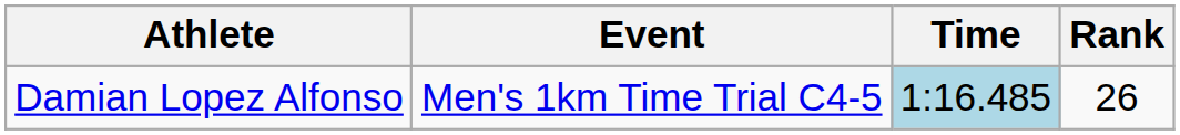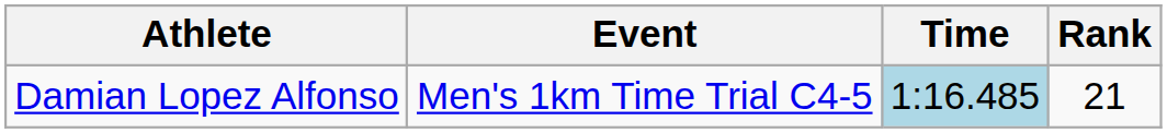 <table class=wikitable>
 <tr>
 <th>Athlete</th>
 <th>Event</th>
 <th>Time</th>
 <th>Rank</th>
 </tr>
 <tr align=center>
 <td align=left><a href='#'>Damian Lopez Alfonso</a></td>
 <td align=left><a href='#'>Men's 1km Time Trial C4-5</a></td>
 <td style="background: lightblue;">1:16.485</td>
-<td>26</td>
+<td>21</td>
 </tr>
 </table>
